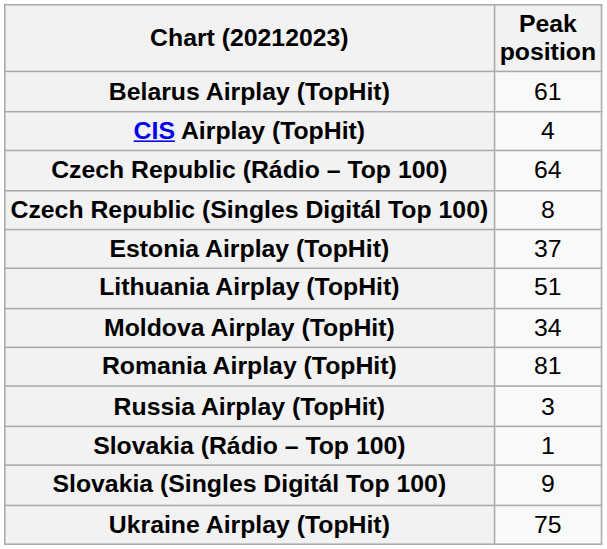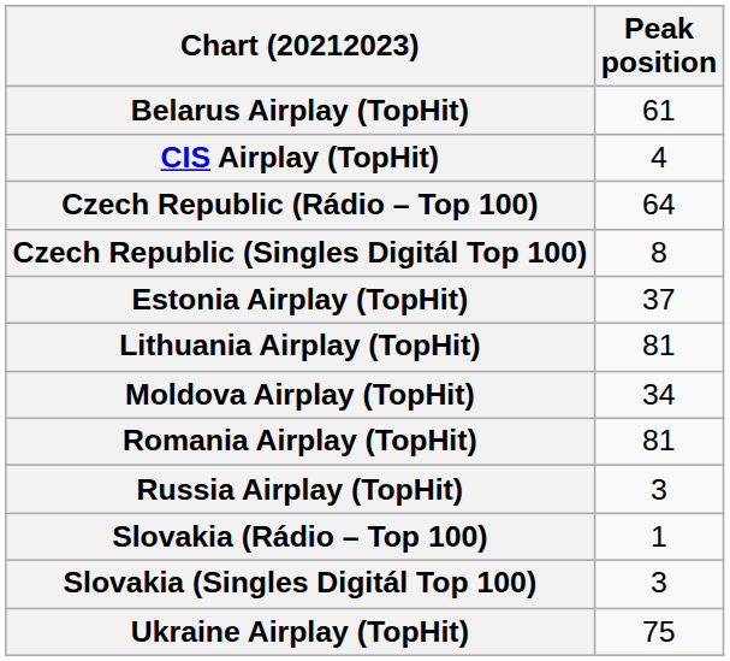 <table class="wikitable plainrowheaders sortable" style="text-align:center">
 <tr>
 <th scope="col">Chart (20212023)</th>
 <th scope="col">Peak<br>position</th>
 </tr>
 <tr>
 <th scope="row">Belarus Airplay (TopHit)</th>
 <td>61</td>
 </tr>
 <tr>
 <th scope="row"><a href='#'>CIS</a> Airplay (TopHit)</th>
 <td>4</td>
 </tr>
 <tr>
 <th scope="row">Czech Republic (Rádio – Top 100)</th>
 <td>64</td>
 </tr>
 <tr>
 <th scope="row">Czech Republic (Singles Digitál Top 100)</th>
 <td>8</td>
 </tr>
 <tr>
 <th scope="row">Estonia Airplay (TopHit)</th>
 <td>37</td>
 </tr>
 <tr>
 <th scope="row">Lithuania Airplay (TopHit)</th>
-<td>51</td>
+<td>81</td>
 </tr>
 <tr>
 <th scope="row">Moldova Airplay (TopHit)</th>
 <td>34</td>
 </tr>
 <tr>
 <th scope="row">Romania Airplay (TopHit)</th>
 <td>81</td>
 </tr>
 <tr>
 <th scope="row">Russia Airplay (TopHit)</th>
 <td>3</td>
 </tr>
 <tr>
 <th scope="row">Slovakia (Rádio – Top 100)</th>
 <td>1</td>
 </tr>
 <tr>
 <th scope="row">Slovakia (Singles Digitál Top 100)</th>
-<td>9</td>
+<td>3</td>
 </tr>
 <tr>
 <th scope="row">Ukraine Airplay (TopHit)</th>
 <td>75</td>
 </tr>
 </table>
